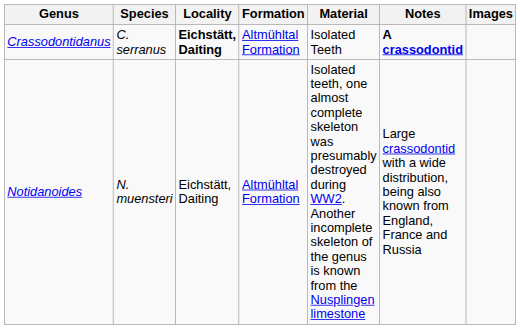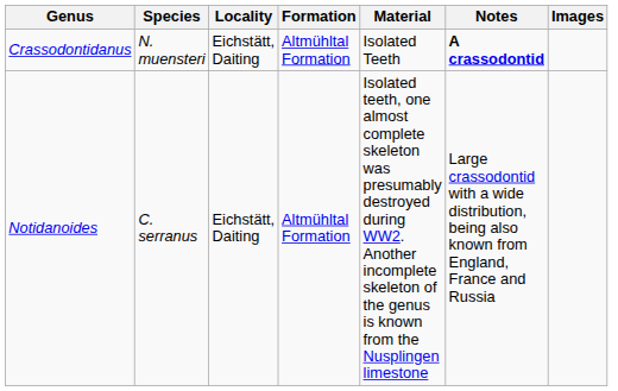 <table class="wikitable">
 <tr>
 <th>Genus</th>
 <th>Species</th>
 <th>Locality</th>
 <th>Formation</th>
 <th>Material</th>
 <th>Notes</th>
 <th>Images</th>
 </tr>
 <tr>
 <td><em><a href='#'>Crassodontidanus</a></em></td>
-<td><em>C. serranus</em></td>
-<td><strong>Eichstätt, Daiting</strong></td>
+<td><em>N. muensteri</em></td>
+<td>Eichstätt, Daiting</td>
 <td><a href='#'>Altmühltal Formation</a></td>
 <td>Isolated Teeth</td>
 <td><strong>A <a href='#'>crassodontid</a></strong></td>
 <td></td>
 </tr>
 <tr>
 <td><em><a href='#'>Notidanoides</a></em></td>
-<td><em>N. muensteri</em></td>
+<td><em>C. serranus</em></td>
 <td>Eichstätt, Daiting</td>
 <td><a href='#'>Altmühltal Formation</a></td>
 <td>Isolated teeth, one almost complete skeleton was presumably destroyed during <a href='#'>WW2</a>. Another incomplete skeleton of the genus is known from the <a href='#'>Nusplingen limestone</a></td>
 <td>Large <a href='#'>crassodontid</a> with a wide distribution, being also known from England, France and Russia</td>
 <td></td>
 </tr>
 </table>
